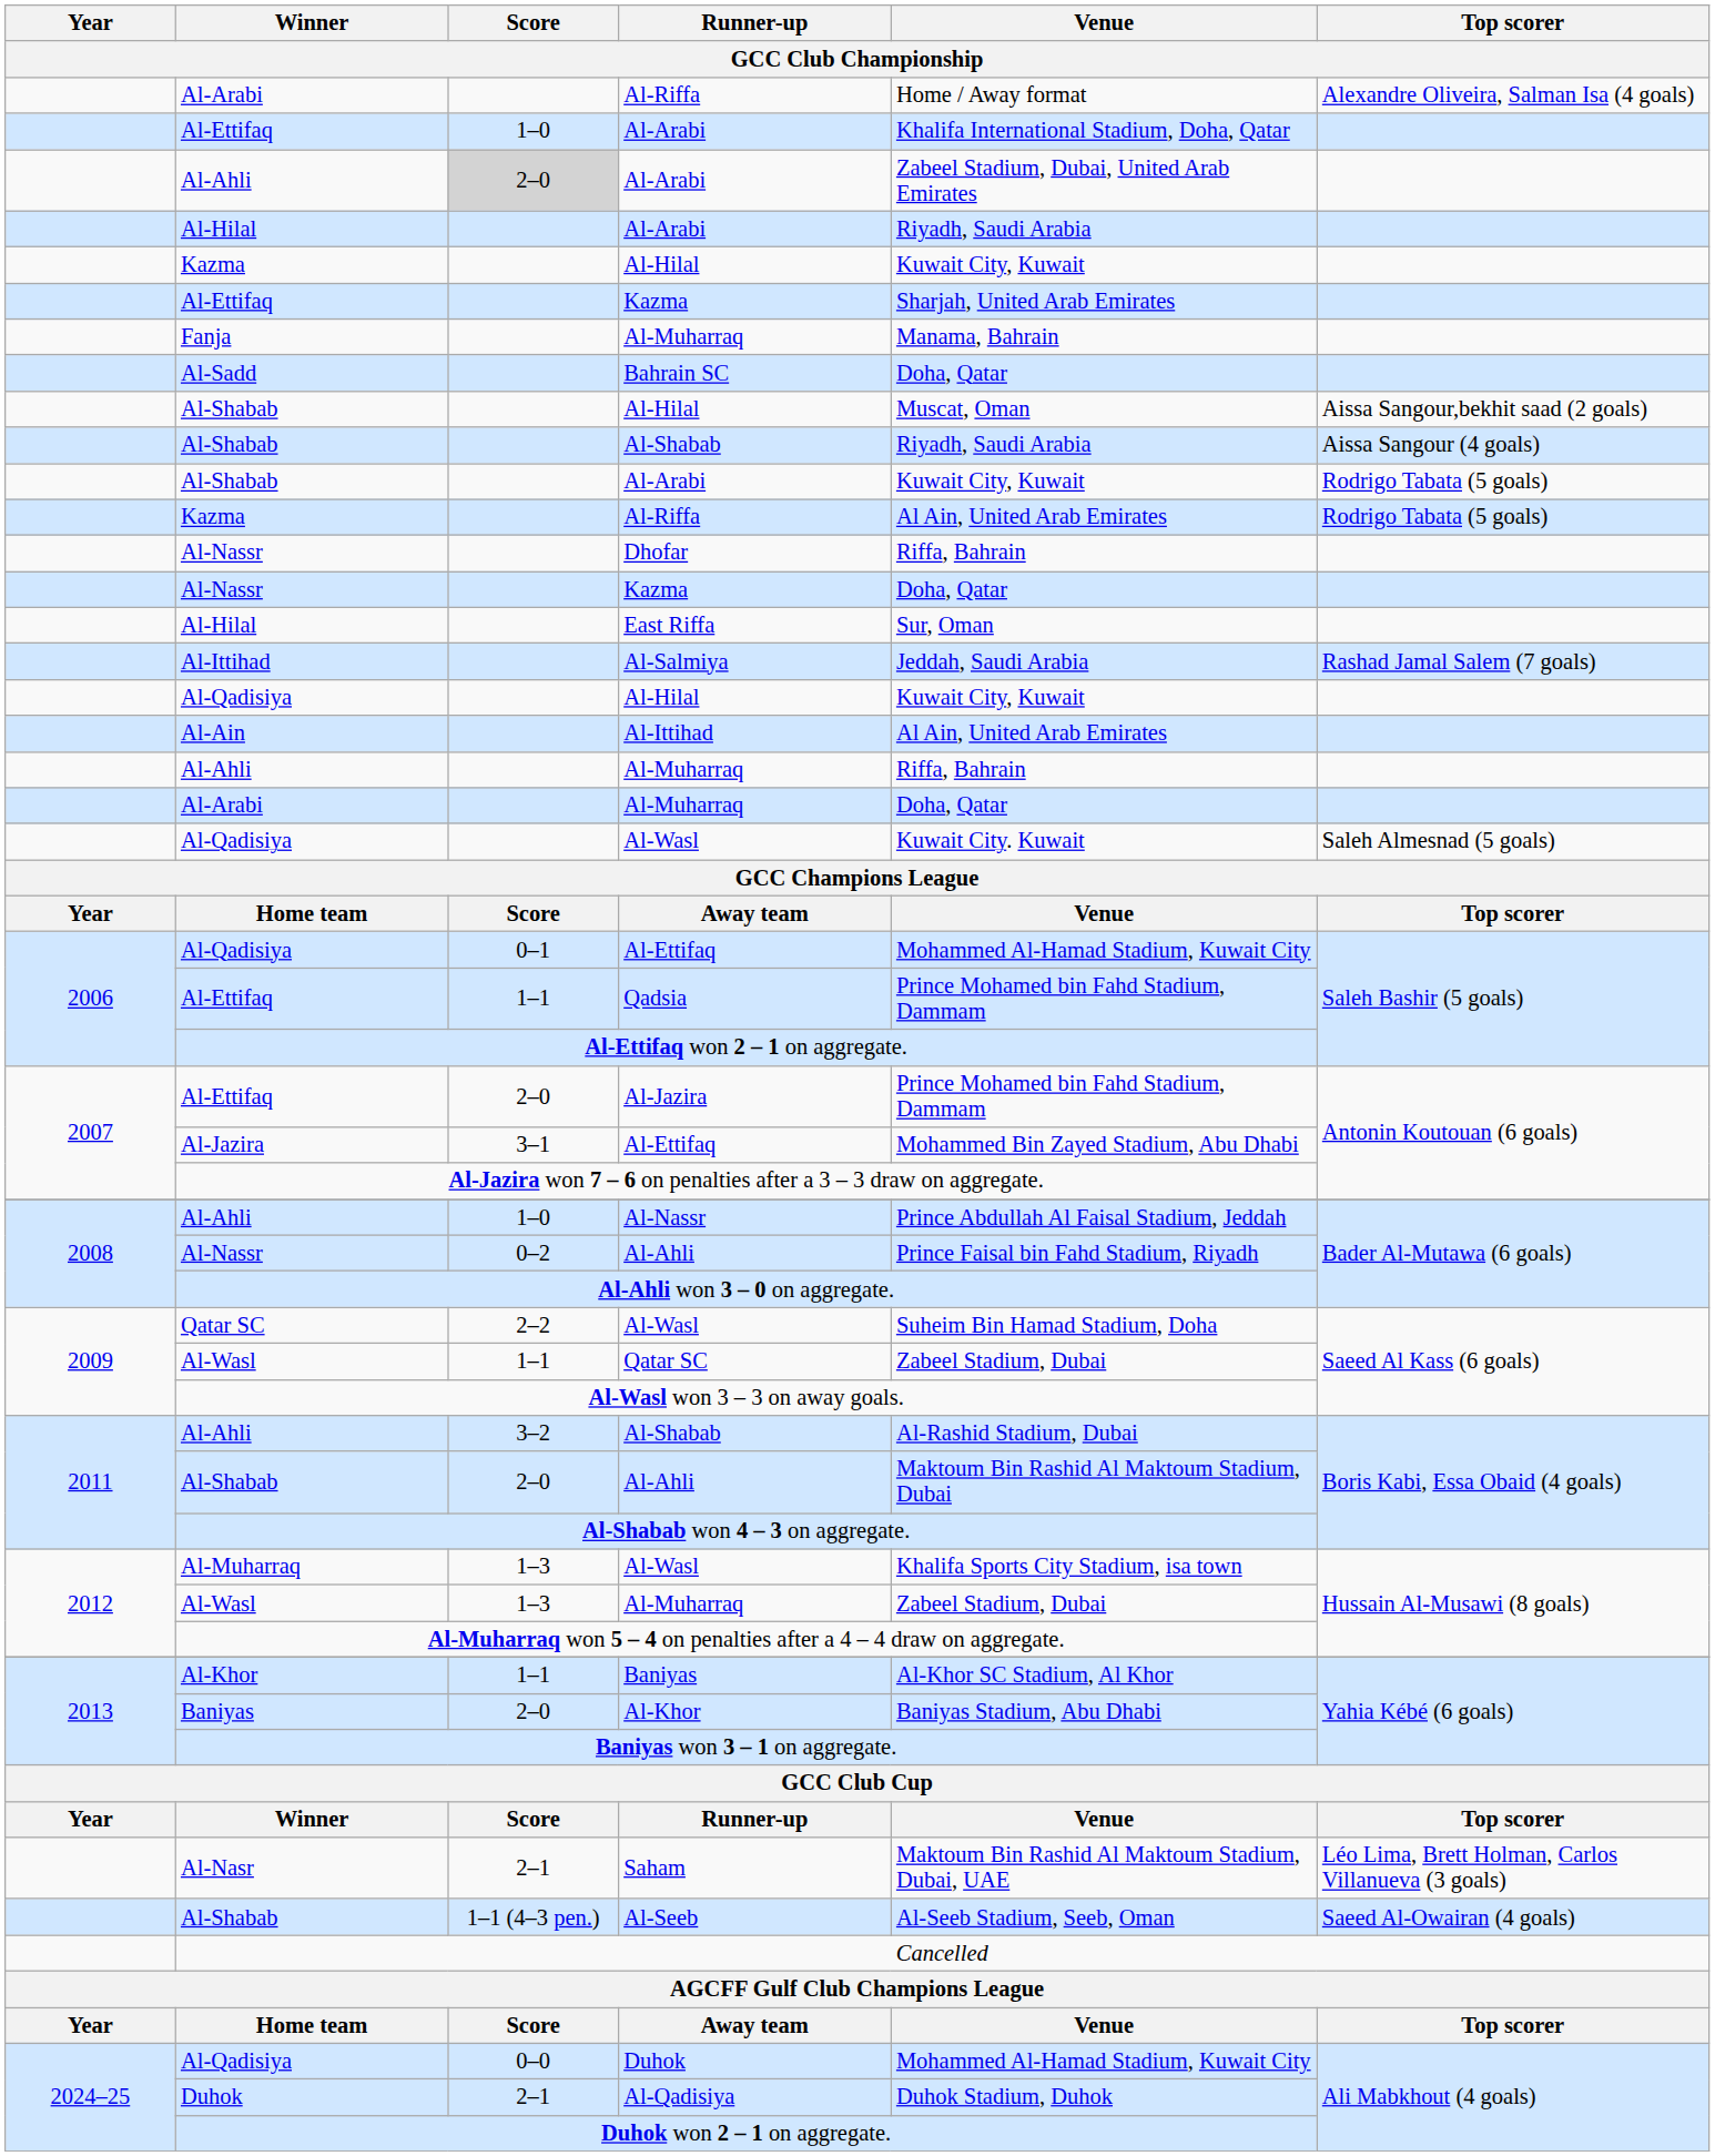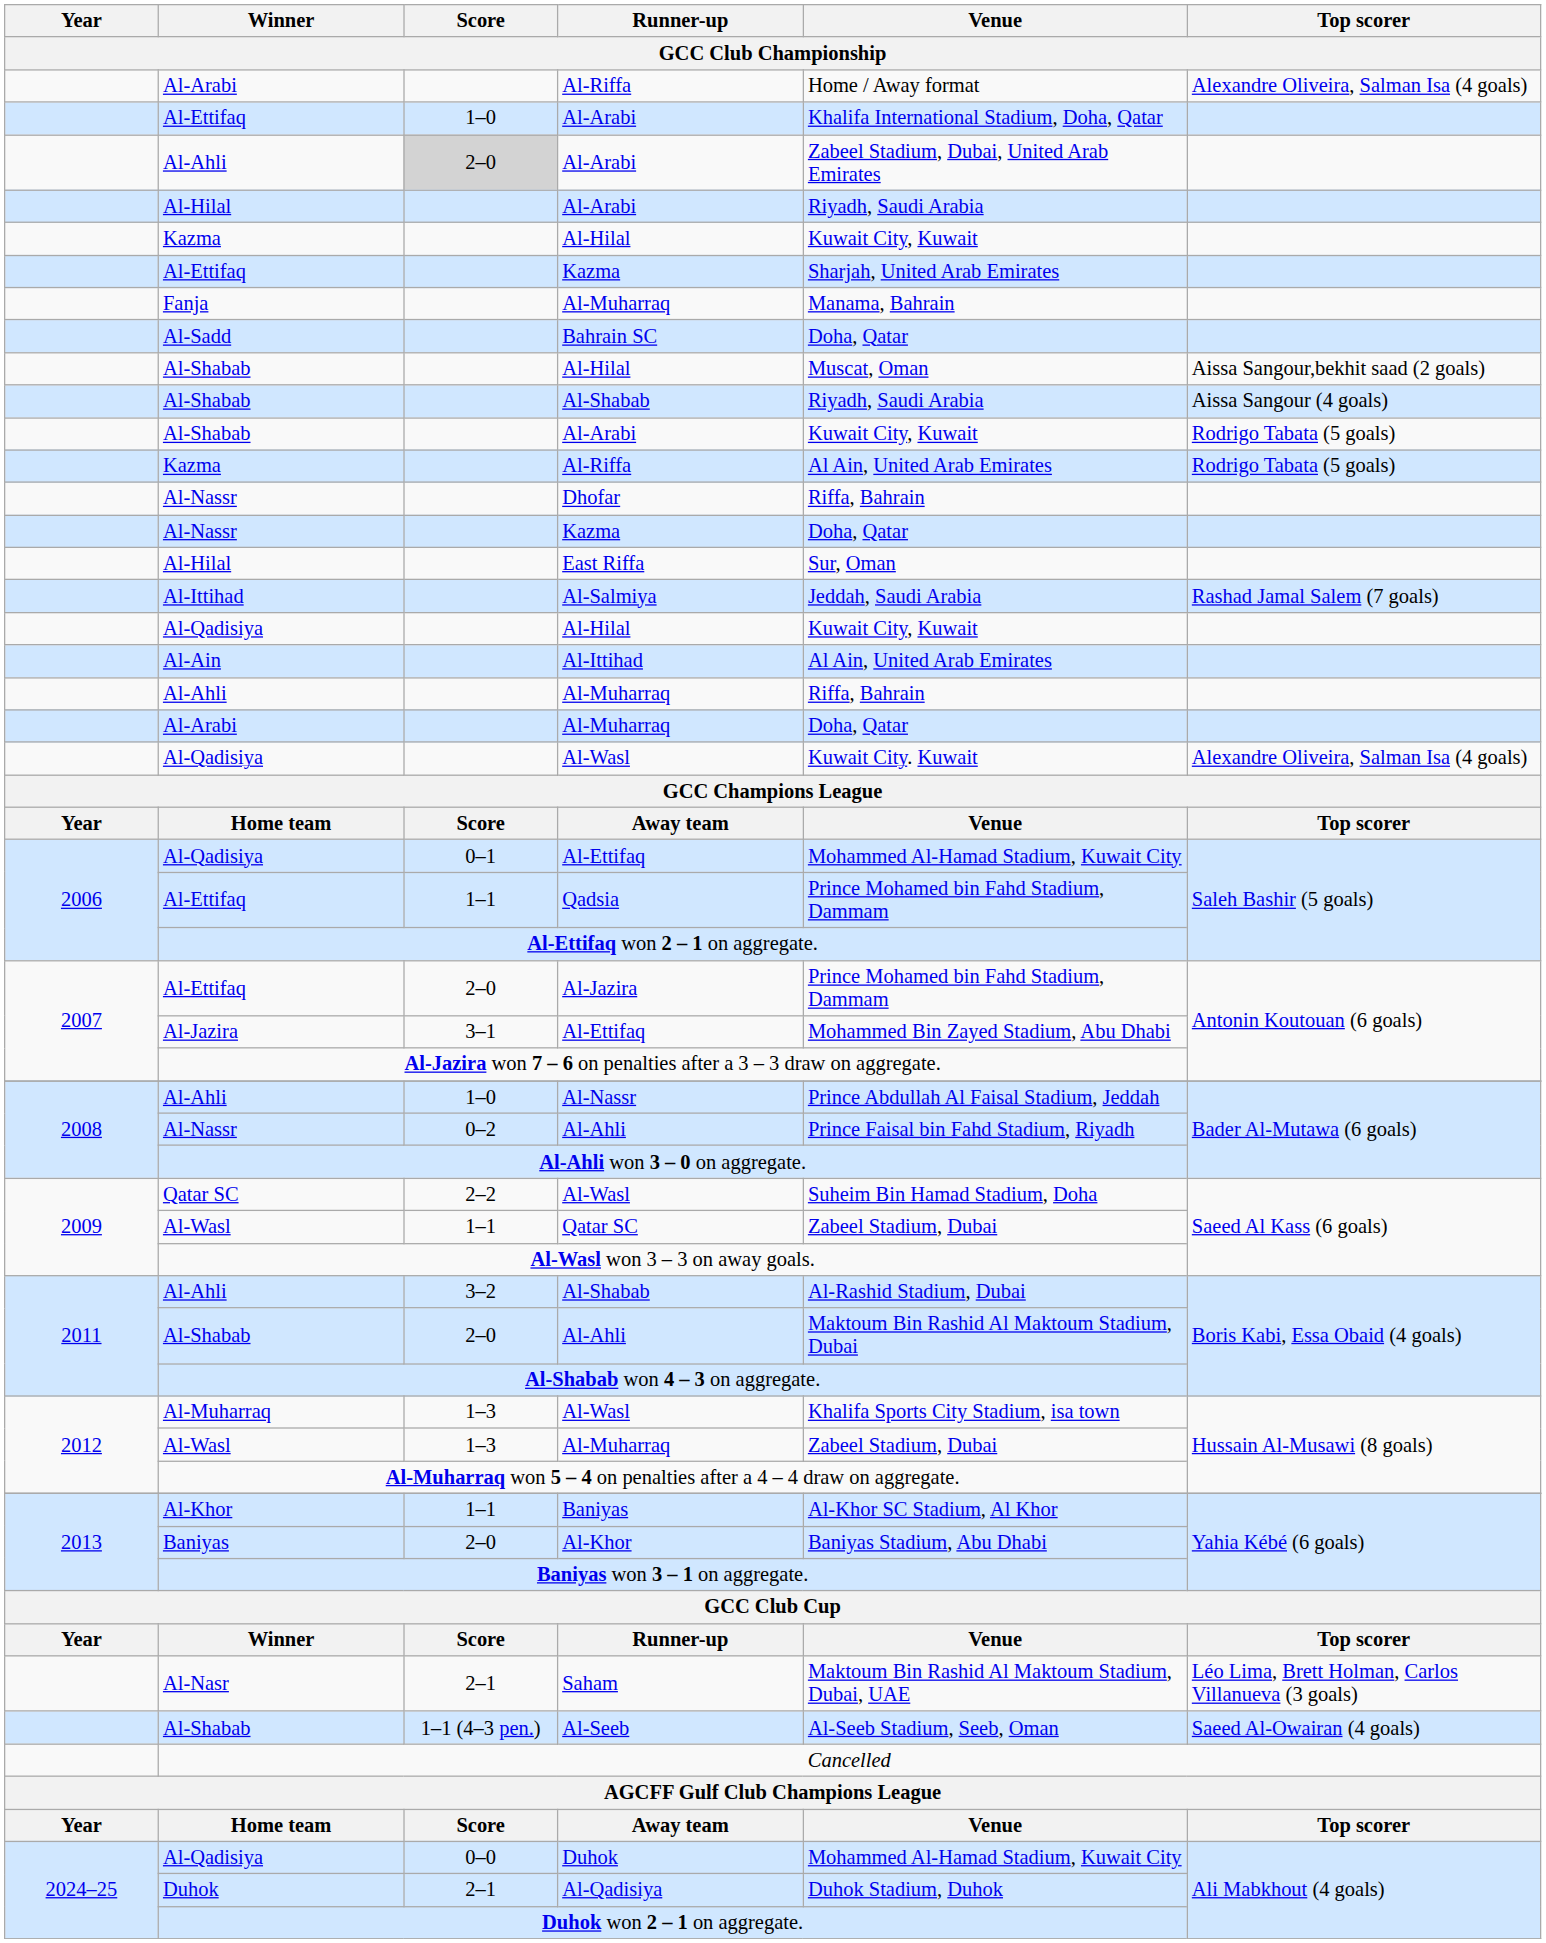 <table class="wikitable" width="95%">
 <tr>
 <th style="width:10%;">Year</th>
 <th style="width:15%;">Winner</th>
 <th style="width:10%;">Score</th>
 <th style="width:15%;">Runner-up</th>
 <th style="width:25%;">Venue</th>
 <th style="width:25%;">Top scorer</th>
 </tr>
 <tr>
 <th colspan="7">GCC Club Championship</th>
 </tr>
 <tr>
 <td></td>
 <td> <a href='#'>Al-Arabi</a></td>
 <td></td>
 <td> <a href='#'>Al-Riffa</a></td>
 <td>Home / Away format</td>
 <td><a href='#'>Alexandre Oliveira</a>, <a href='#'>Salman Isa</a> (4 goals)</td>
 </tr>
 <tr bgcolor=#D0E7FF>
 <td></td>
 <td> <a href='#'>Al-Ettifaq</a></td>
 <td align=center>1–0</td>
 <td> <a href='#'>Al-Arabi</a></td>
 <td><a href='#'>Khalifa International Stadium</a>, <a href='#'>Doha</a>, <a href='#'>Qatar</a></td>
 <td></td>
 </tr>
 <tr>
 <td></td>
 <td> <a href='#'>Al-Ahli</a></td>
 <td align=center style="background: lightgrey;">2–0</td>
 <td> <a href='#'>Al-Arabi</a></td>
 <td><a href='#'>Zabeel Stadium</a>, <a href='#'>Dubai</a>, <a href='#'>United Arab Emirates</a></td>
 <td></td>
 </tr>
 <tr bgcolor=#D0E7FF>
 <td></td>
 <td> <a href='#'>Al-Hilal</a></td>
 <td></td>
 <td> <a href='#'>Al-Arabi</a></td>
 <td><a href='#'>Riyadh</a>, <a href='#'>Saudi Arabia</a></td>
 <td></td>
 </tr>
 <tr>
 <td></td>
 <td> <a href='#'>Kazma</a></td>
 <td></td>
 <td> <a href='#'>Al-Hilal</a></td>
 <td><a href='#'>Kuwait City</a>, <a href='#'>Kuwait</a></td>
 <td></td>
 </tr>
 <tr bgcolor=#D0E7FF>
 <td></td>
 <td> <a href='#'>Al-Ettifaq</a></td>
 <td></td>
 <td> <a href='#'>Kazma</a></td>
 <td><a href='#'>Sharjah</a>, <a href='#'>United Arab Emirates</a></td>
 <td></td>
 </tr>
 <tr>
 <td></td>
 <td> <a href='#'>Fanja</a></td>
 <td></td>
 <td> <a href='#'>Al-Muharraq</a></td>
 <td><a href='#'>Manama</a>, <a href='#'>Bahrain</a></td>
 <td></td>
 </tr>
 <tr bgcolor=#D0E7FF>
 <td></td>
 <td> <a href='#'>Al-Sadd</a></td>
 <td></td>
 <td> <a href='#'>Bahrain SC</a></td>
 <td><a href='#'>Doha</a>, <a href='#'>Qatar</a></td>
 <td></td>
 </tr>
 <tr>
 <td></td>
 <td> <a href='#'>Al-Shabab</a></td>
 <td></td>
 <td> <a href='#'>Al-Hilal</a></td>
 <td><a href='#'>Muscat</a>, <a href='#'>Oman</a></td>
 <td>Aissa Sangour,bekhit saad (2 goals)</td>
 </tr>
 <tr bgcolor=#D0E7FF>
 <td></td>
 <td> <a href='#'>Al-Shabab</a></td>
 <td></td>
 <td> <a href='#'>Al-Shabab</a></td>
 <td><a href='#'>Riyadh</a>, <a href='#'>Saudi Arabia</a></td>
 <td>Aissa Sangour (4 goals)</td>
 </tr>
 <tr>
 <td></td>
 <td> <a href='#'>Al-Shabab</a></td>
 <td></td>
 <td> <a href='#'>Al-Arabi</a></td>
 <td><a href='#'>Kuwait City</a>, <a href='#'>Kuwait</a></td>
 <td><a href='#'>Rodrigo Tabata</a> (5 goals)</td>
 </tr>
 <tr bgcolor=#D0E7FF>
 <td></td>
 <td> <a href='#'>Kazma</a></td>
 <td></td>
 <td> <a href='#'>Al-Riffa</a></td>
 <td><a href='#'>Al Ain</a>, <a href='#'>United Arab Emirates</a></td>
 <td><a href='#'>Rodrigo Tabata</a> (5 goals)</td>
 </tr>
 <tr>
 <td></td>
 <td> <a href='#'>Al-Nassr</a></td>
 <td></td>
 <td> <a href='#'>Dhofar</a></td>
 <td><a href='#'>Riffa</a>, <a href='#'>Bahrain</a></td>
 <td></td>
 </tr>
 <tr bgcolor=#D0E7FF>
 <td></td>
 <td> <a href='#'>Al-Nassr</a></td>
 <td></td>
 <td> <a href='#'>Kazma</a></td>
 <td><a href='#'>Doha</a>, <a href='#'>Qatar</a></td>
 <td></td>
 </tr>
 <tr>
 <td></td>
 <td> <a href='#'>Al-Hilal</a></td>
 <td></td>
 <td> <a href='#'>East Riffa</a></td>
 <td><a href='#'>Sur</a>, <a href='#'>Oman</a></td>
 <td></td>
 </tr>
 <tr bgcolor=#D0E7FF>
 <td></td>
 <td> <a href='#'>Al-Ittihad</a></td>
 <td></td>
 <td> <a href='#'>Al-Salmiya</a></td>
 <td><a href='#'>Jeddah</a>, <a href='#'>Saudi Arabia</a></td>
 <td><a href='#'>Rashad Jamal Salem</a> (7 goals)</td>
 </tr>
 <tr>
 <td></td>
 <td> <a href='#'>Al-Qadisiya</a></td>
 <td></td>
 <td> <a href='#'>Al-Hilal</a></td>
 <td><a href='#'>Kuwait City</a>, <a href='#'>Kuwait</a></td>
 <td></td>
 </tr>
 <tr bgcolor=#D0E7FF>
 <td></td>
 <td> <a href='#'>Al-Ain</a></td>
 <td></td>
 <td> <a href='#'>Al-Ittihad</a></td>
 <td><a href='#'>Al Ain</a>, <a href='#'>United Arab Emirates</a></td>
 <td></td>
 </tr>
 <tr>
 <td></td>
 <td> <a href='#'>Al-Ahli</a></td>
 <td></td>
 <td> <a href='#'>Al-Muharraq</a></td>
 <td><a href='#'>Riffa</a>, <a href='#'>Bahrain</a></td>
 <td></td>
 </tr>
 <tr bgcolor=#D0E7FF>
 <td></td>
 <td> <a href='#'>Al-Arabi</a></td>
 <td></td>
 <td> <a href='#'>Al-Muharraq</a></td>
 <td><a href='#'>Doha</a>, <a href='#'>Qatar</a></td>
 <td></td>
 </tr>
 <tr>
 <td></td>
 <td> <a href='#'>Al-Qadisiya</a></td>
 <td></td>
 <td> <a href='#'>Al-Wasl</a></td>
 <td><a href='#'>Kuwait City</a>. <a href='#'>Kuwait</a></td>
-<td>Saleh Almesnad (5 goals)</td>
+<td><a href='#'>Alexandre Oliveira</a>, <a href='#'>Salman Isa</a> (4 goals)</td>
 </tr>
 <tr>
 <th colspan="7">GCC Champions League</th>
 </tr>
 <tr>
 <th>Year</th>
 <th>Home team</th>
 <th>Score</th>
 <th>Away team</th>
 <th>Venue</th>
 <th align=center>Top scorer</th>
 </tr>
 <tr bgcolor=#D0E7FF>
 <td rowspan=3 align=center><a href='#'>2006</a></td>
 <td> <a href='#'>Al-Qadisiya</a></td>
 <td align=center>0–1</td>
 <td> <a href='#'>Al-Ettifaq</a></td>
 <td><a href='#'>Mohammed Al-Hamad Stadium</a>, <a href='#'>Kuwait City</a></td>
 <td rowspan=3><a href='#'>Saleh Bashir</a> (5 goals)</td>
 </tr>
 <tr bgcolor=#D0E7FF>
 <td> <a href='#'>Al-Ettifaq</a></td>
 <td align=center>1–1</td>
 <td> <a href='#'>Qadsia</a></td>
 <td><a href='#'>Prince Mohamed bin Fahd Stadium</a>, <a href='#'>Dammam</a></td>
 </tr>
 <tr bgcolor=#D0E7FF>
 <td colspan=4 align=center><strong><a href='#'>Al-Ettifaq</a></strong> won <strong>2 – 1</strong> on aggregate.</td>
 </tr>
 <tr>
 <td rowspan=3 align=center><a href='#'>2007</a></td>
 <td> <a href='#'>Al-Ettifaq</a></td>
 <td align=center>2–0</td>
 <td> <a href='#'>Al-Jazira</a></td>
 <td><a href='#'>Prince Mohamed bin Fahd Stadium</a>, <a href='#'>Dammam</a></td>
 <td rowspan=3><a href='#'>Antonin Koutouan</a> (6 goals)</td>
 </tr>
 <tr>
 <td> <a href='#'>Al-Jazira</a></td>
 <td align=center>3–1</td>
 <td> <a href='#'>Al-Ettifaq</a></td>
 <td><a href='#'>Mohammed Bin Zayed Stadium</a>, <a href='#'>Abu Dhabi</a></td>
 </tr>
 <tr>
 <td colspan=4 align=center><strong><a href='#'>Al-Jazira</a></strong> won <strong>7 – 6</strong> on penalties after a 3 – 3 draw on aggregate.</td>
 </tr>
 <tr>
 </tr>
 <tr bgcolor=#D0E7FF>
 <td rowspan=3 align=center><a href='#'>2008</a></td>
 <td> <a href='#'>Al-Ahli</a></td>
 <td align=center>1–0</td>
 <td> <a href='#'>Al-Nassr</a></td>
 <td><a href='#'>Prince Abdullah Al Faisal Stadium</a>, <a href='#'>Jeddah</a></td>
 <td rowspan=3><a href='#'>Bader Al-Mutawa</a> (6 goals)</td>
 </tr>
 <tr bgcolor=#D0E7FF>
 <td> <a href='#'>Al-Nassr</a></td>
 <td align=center>0–2</td>
 <td> <a href='#'>Al-Ahli</a></td>
 <td><a href='#'>Prince Faisal bin Fahd Stadium</a>, <a href='#'>Riyadh</a></td>
 </tr>
 <tr bgcolor=#D0E7FF>
 <td colspan=4 align=center><strong><a href='#'>Al-Ahli</a></strong> won <strong>3 – 0</strong> on aggregate.</td>
 </tr>
 <tr>
 <td rowspan=3 align=center><a href='#'>2009</a></td>
 <td> <a href='#'>Qatar SC</a></td>
 <td align=center>2–2</td>
 <td> <a href='#'>Al-Wasl</a></td>
 <td><a href='#'>Suheim Bin Hamad Stadium</a>, <a href='#'>Doha</a></td>
 <td rowspan=3><a href='#'>Saeed Al Kass</a> (6 goals)</td>
 </tr>
 <tr>
 <td> <a href='#'>Al-Wasl</a></td>
 <td align=center>1–1</td>
 <td> <a href='#'>Qatar SC</a></td>
 <td><a href='#'>Zabeel Stadium</a>, <a href='#'>Dubai</a></td>
 </tr>
 <tr>
 <td colspan=4 align=center><strong><a href='#'>Al-Wasl</a></strong> won 3 – 3 on away goals.</td>
 </tr>
 <tr bgcolor=#D0E7FF>
 <td rowspan=3 align=center><a href='#'>2011</a></td>
 <td> <a href='#'>Al-Ahli</a></td>
 <td align=center>3–2</td>
 <td> <a href='#'>Al-Shabab</a></td>
 <td><a href='#'>Al-Rashid Stadium</a>, <a href='#'>Dubai</a></td>
 <td rowspan=3><a href='#'>Boris Kabi</a>, <a href='#'>Essa Obaid</a> (4 goals)</td>
 </tr>
 <tr bgcolor=#D0E7FF>
 <td> <a href='#'>Al-Shabab</a></td>
 <td align=center>2–0</td>
 <td> <a href='#'>Al-Ahli</a></td>
 <td><a href='#'>Maktoum Bin Rashid Al Maktoum Stadium</a>, <a href='#'>Dubai</a></td>
 </tr>
 <tr bgcolor=#D0E7FF>
 <td colspan=4 align=center><strong><a href='#'>Al-Shabab</a></strong> won <strong>4 – 3</strong> on aggregate.</td>
 </tr>
 <tr>
 <td rowspan=3 align=center><a href='#'>2012</a></td>
 <td> <a href='#'>Al-Muharraq</a></td>
 <td align=center>1–3</td>
 <td> <a href='#'>Al-Wasl</a></td>
 <td><a href='#'>Khalifa Sports City Stadium</a>, <a href='#'>isa town</a></td>
 <td rowspan=3><a href='#'>Hussain Al-Musawi</a> (8 goals)</td>
 </tr>
 <tr>
 <td> <a href='#'>Al-Wasl</a></td>
 <td align=center>1–3</td>
 <td> <a href='#'>Al-Muharraq</a></td>
 <td><a href='#'>Zabeel Stadium</a>, <a href='#'>Dubai</a></td>
 </tr>
 <tr>
 <td colspan=4 align=center><strong><a href='#'>Al-Muharraq</a></strong> won <strong>5 – 4</strong> on penalties after a 4 – 4 draw on aggregate.</td>
 </tr>
 <tr>
 </tr>
 <tr bgcolor=#D0E7FF>
 <td rowspan=3 align=center><a href='#'>2013</a></td>
 <td> <a href='#'>Al-Khor</a></td>
 <td align=center>1–1</td>
 <td> <a href='#'>Baniyas</a></td>
 <td><a href='#'>Al-Khor SC Stadium</a>, <a href='#'>Al Khor</a></td>
 <td rowspan=3><a href='#'>Yahia Kébé</a> (6 goals)</td>
 </tr>
 <tr bgcolor=#D0E7FF>
 <td> <a href='#'>Baniyas</a></td>
 <td align=center>2–0</td>
 <td> <a href='#'>Al-Khor</a></td>
 <td><a href='#'>Baniyas Stadium</a>, <a href='#'>Abu Dhabi</a></td>
 </tr>
 <tr bgcolor=#D0E7FF>
 <td colspan=4 align=center><strong><a href='#'>Baniyas</a></strong> won <strong>3 – 1</strong> on aggregate.</td>
 </tr>
 <tr>
 <th colspan="7">GCC Club Cup</th>
 </tr>
 <tr>
 <th width=4%>Year</th>
 <th width=16%>Winner</th>
 <th width=5%>Score</th>
 <th width=16%>Runner-up</th>
 <th width=16%>Venue</th>
 <th width=10%>Top scorer</th>
 </tr>
 <tr>
 <td></td>
 <td> <a href='#'>Al-Nasr</a></td>
 <td align=center>2–1</td>
 <td> <a href='#'>Saham</a></td>
 <td><a href='#'>Maktoum Bin Rashid Al Maktoum Stadium</a>, <a href='#'>Dubai</a>, <a href='#'>UAE</a></td>
 <td><a href='#'>Léo Lima</a>, <a href='#'>Brett Holman</a>, <a href='#'>Carlos Villanueva</a> (3 goals)</td>
 </tr>
 <tr bgcolor=#D0E7FF>
 <td></td>
 <td> <a href='#'>Al-Shabab</a></td>
 <td align=center>1–1 (4–3 <a href='#'>pen.</a>)</td>
 <td> <a href='#'>Al-Seeb</a></td>
 <td><a href='#'>Al-Seeb Stadium</a>, <a href='#'>Seeb</a>, <a href='#'>Oman</a></td>
 <td><a href='#'>Saeed Al-Owairan</a> (4 goals)</td>
 </tr>
 <tr>
 <td></td>
 <td colspan=5 align=center><em>Cancelled</em></td>
 </tr>
 <tr>
 <th colspan="7">AGCFF Gulf Club Champions League</th>
 </tr>
 <tr>
 <th>Year</th>
 <th>Home team</th>
 <th>Score</th>
 <th>Away team</th>
 <th>Venue</th>
 <th align=center>Top scorer</th>
 </tr>
 <tr bgcolor=#D0E7FF>
 <td rowspan=3 align=center><a href='#'>2024–25</a></td>
 <td> <a href='#'>Al-Qadisiya</a></td>
 <td align=center>0–0</td>
 <td> <a href='#'>Duhok</a></td>
 <td><a href='#'>Mohammed Al-Hamad Stadium</a>, <a href='#'>Kuwait City</a></td>
 <td rowspan=3><a href='#'>Ali Mabkhout</a> (4 goals)</td>
 </tr>
 <tr bgcolor=#D0E7FF>
 <td> <a href='#'>Duhok</a></td>
 <td align=center>2–1</td>
 <td> <a href='#'>Al-Qadisiya</a></td>
 <td><a href='#'>Duhok Stadium</a>, <a href='#'>Duhok</a></td>
 </tr>
 <tr bgcolor=#D0E7FF>
 <td colspan=4 align=center><strong><a href='#'>Duhok</a></strong> won <strong>2 – 1</strong> on aggregate.</td>
 </tr>
 </table>
